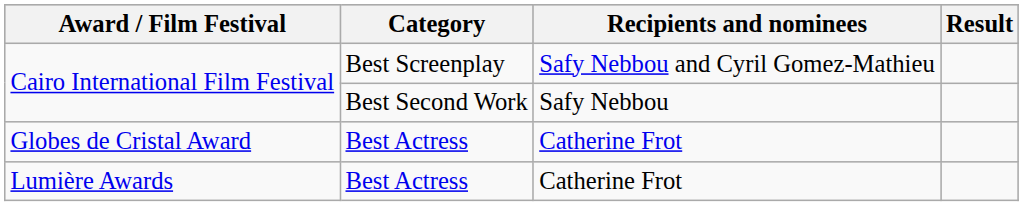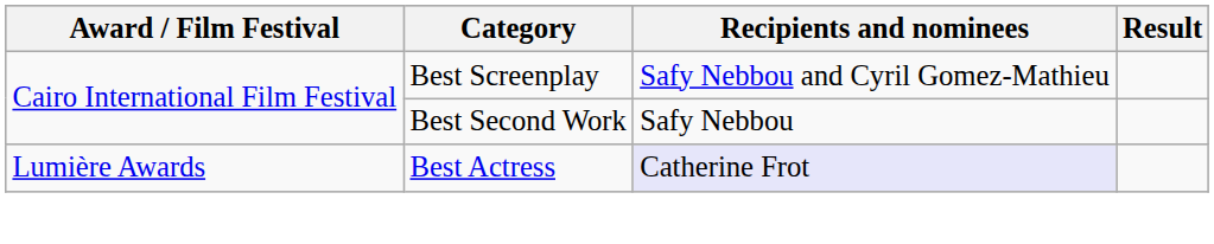 <table class="wikitable plainrowheaders sortable">
 <tr style="background:#ccc; text-align:center;">
 <th scope="col">Award / Film Festival</th>
 <th scope="col">Category</th>
 <th scope="col">Recipients and nominees</th>
 <th scope="col">Result</th>
 </tr>
 <tr>
 <td rowspan=2><a href='#'>Cairo International Film Festival</a></td>
 <td>Best Screenplay</td>
 <td><a href='#'>Safy Nebbou</a> and Cyril Gomez-Mathieu</td>
 <td></td>
 </tr>
 <tr>
 <td>Best Second Work</td>
 <td>Safy Nebbou</td>
 <td></td>
 </tr>
 <tr>
-<td><a href='#'>Globes de Cristal Award</a></td>
-<td><a href='#'>Best Actress</a></td>
-<td><a href='#'>Catherine Frot</a></td>
-<td></td>
-</tr>
-<tr>
 <td><a href='#'>Lumière Awards</a></td>
 <td><a href='#'>Best Actress</a></td>
-<td>Catherine Frot</td>
+<td style="background: lavender;">Catherine Frot</td>
 <td></td>
 </tr>
 </table>
